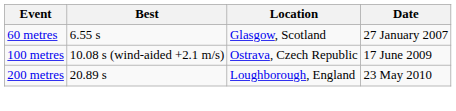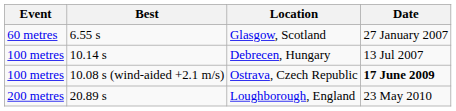 <table class="wikitable">
 <tr>
 <th>Event</th>
 <th>Best</th>
 <th>Location</th>
 <th>Date</th>
 </tr>
 <tr>
 <td><a href='#'>60 metres</a></td>
 <td>6.55 s</td>
 <td><a href='#'>Glasgow</a>, Scotland</td>
 <td>27 January 2007</td>
 </tr>
 <tr>
 <td><a href='#'>100 metres</a></td>
+<td>10.14 s</td>
+<td><a href='#'>Debrecen</a>, Hungary</td>
+<td>13 Jul 2007</td>
+</tr>
+<tr>
+<td><a href='#'>100 metres</a></td>
 <td>10.08 s (wind-aided +2.1 m/s)</td>
 <td><a href='#'>Ostrava</a>, Czech Republic</td>
-<td>17 June 2009</td>
+<td><strong>17 June 2009</strong></td>
 </tr>
 <tr>
 <td><a href='#'>200 metres</a></td>
 <td>20.89 s</td>
 <td><a href='#'>Loughborough</a>, England</td>
 <td>23 May 2010</td>
 </tr>
 </table>
